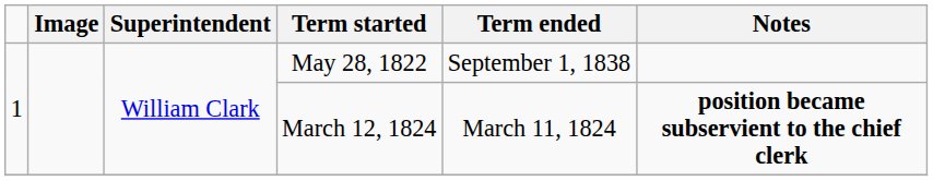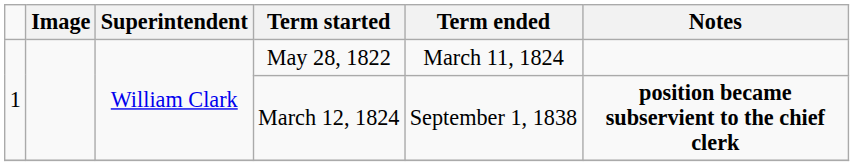 <table class=wikitable style="text-align:center">
 <tr>
 <td></td>
 <th>Image</th>
 <th>Superintendent</th>
 <th>Term started</th>
 <th>Term ended</th>
 <th>Notes</th>
 </tr>
 <tr>
 <td rowspan="2">1</td>
 <td rowspan="2"></td>
 <td rowspan="2"><a href='#'>William Clark</a></td>
 <td>May 28, 1822</td>
-<td nowrap>September 1, 1838</td>
+<td>March 11, 1824</td>
 <td></td>
 </tr>
 <tr>
 <td nowrap>March 12, 1824</td>
-<td>March 11, 1824</td>
+<td nowrap>September 1, 1838</td>
 <td><strong>position became subservient to the chief clerk</strong></td>
 </tr>
 <tr>
 </tr>
 </table>
